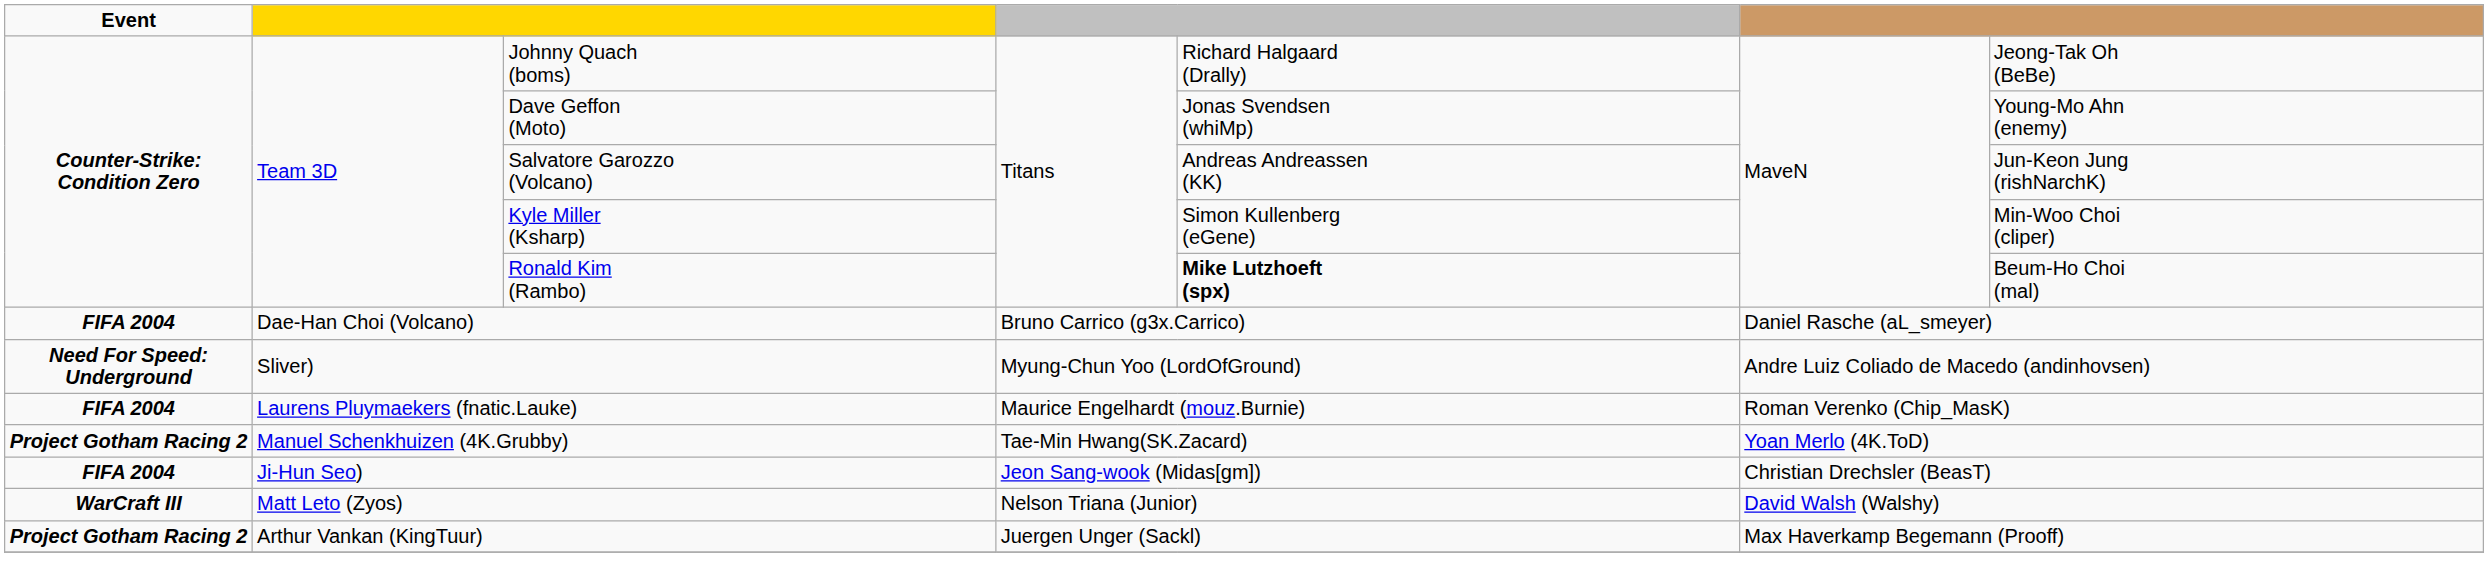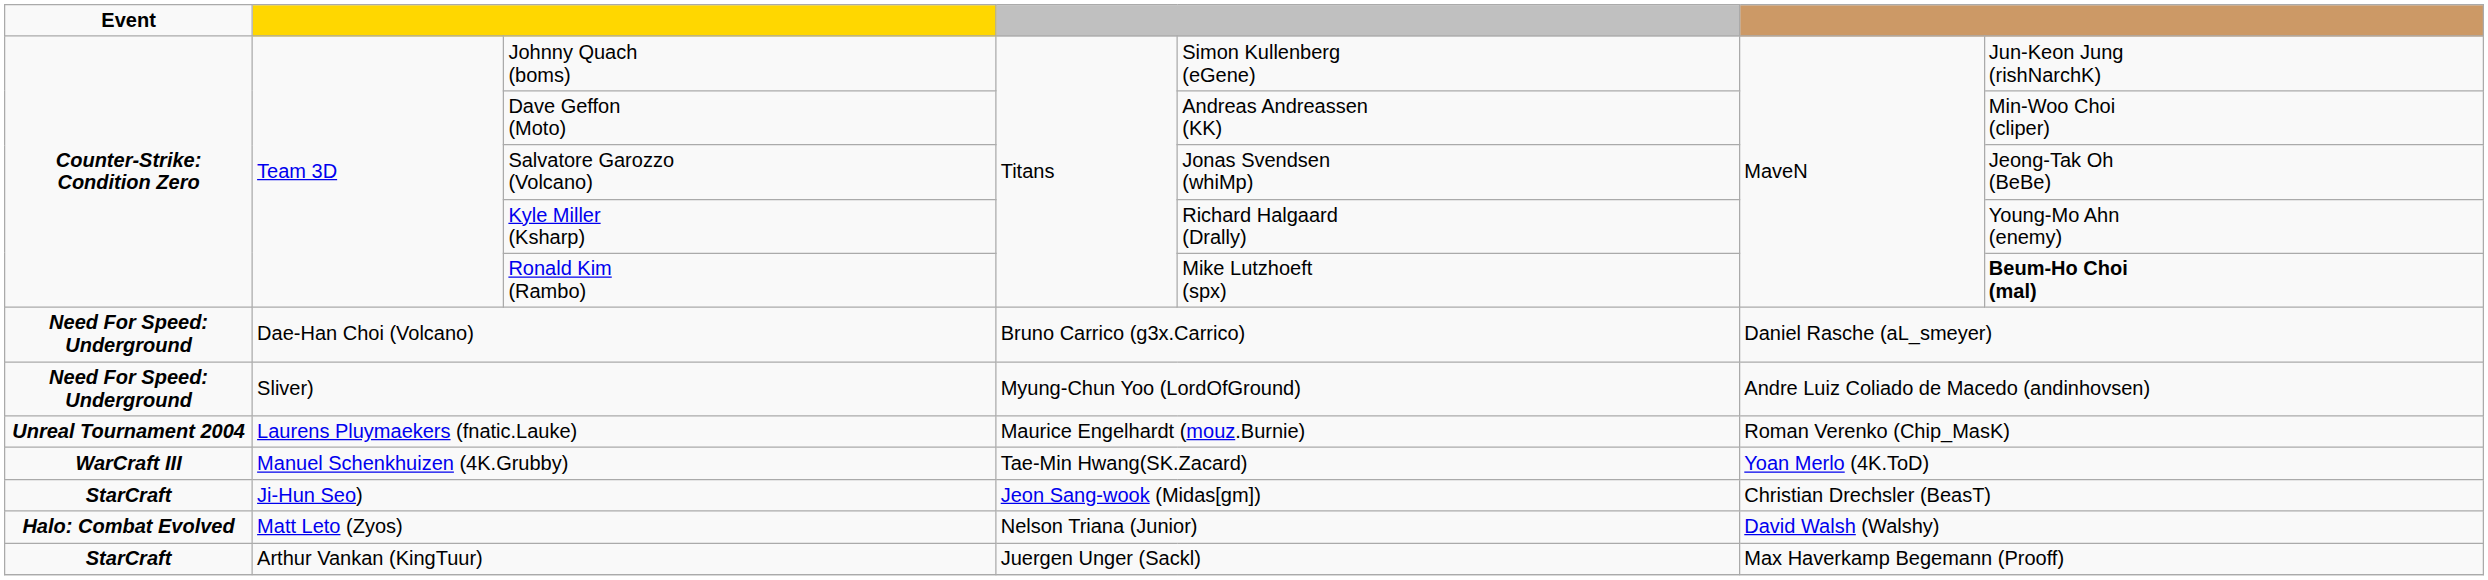 <table class="wikitable" width=100%>
 <tr>
 <td style="text-align:center"  width=10%><strong>Event</strong></td>
 <td colspan="2" style="text-align:center" bgcolor="gold" width=30%></td>
 <td colspan="2" style="text-align:center" bgcolor="silver" width=30%></td>
 <td colspan="2" style="text-align:center" bgcolor="CC9966" width=30%></td>
 </tr>
 <tr>
 <td rowspan="5" align=center><strong><em>Counter-Strike: Condition Zero</em></strong></td>
 <td rowspan="5"><a href='#'>Team 3D</a><br></td>
 <td>Johnny Quach<br>(boms)</td>
 <td rowspan="5">Titans<br></td>
-<td>Richard Halgaard<br>(Drally)</td>
+<td>Simon Kullenberg<br>(eGene)</td>
 <td rowspan="5">MaveN<br></td>
+<td>Jun-Keon Jung<br>(rishNarchK)</td>
+</tr>
+<tr>
+<td>Dave Geffon<br>(Moto)</td>
+<td>Andreas Andreassen<br>(KK)</td>
+<td>Min-Woo Choi<br>(cliper)</td>
+</tr>
+<tr>
+<td>Salvatore Garozzo <br>(Volcano)</td>
+<td>Jonas Svendsen<br>(whiMp)</td>
 <td>Jeong-Tak Oh<br>(BeBe)</td>
 </tr>
 <tr>
-<td>Dave Geffon<br>(Moto)</td>
-<td>Jonas Svendsen<br>(whiMp)</td>
+<td><a href='#'>Kyle Miller</a><br>(Ksharp)</td>
+<td>Richard Halgaard<br>(Drally)</td>
 <td>Young-Mo Ahn<br>(enemy)</td>
 </tr>
 <tr>
-<td>Salvatore Garozzo <br>(Volcano)</td>
-<td>Andreas Andreassen<br>(KK)</td>
-<td>Jun-Keon Jung<br>(rishNarchK)</td>
+<td><a href='#'>Ronald Kim</a><br>(Rambo)</td>
+<td>Mike Lutzhoeft<br>(spx)</td>
+<td><strong>Beum-Ho Choi<br>(mal)</strong></td>
 </tr>
 <tr>
-<td><a href='#'>Kyle Miller</a><br>(Ksharp)</td>
-<td>Simon Kullenberg<br>(eGene)</td>
-<td>Min-Woo Choi<br>(cliper)</td>
-</tr>
-<tr>
-<td><a href='#'>Ronald Kim</a><br>(Rambo)</td>
-<td><strong>Mike Lutzhoeft<br>(spx)</strong></td>
-<td>Beum-Ho Choi<br>(mal)</td>
-</tr>
-<tr>
-<td style="text-align:center"><strong><em>FIFA 2004</em></strong></td>
+<td style="text-align:center"><strong><em>Need For Speed: Underground</em></strong></td>
 <td colspan="2"> Dae-Han Choi (Volcano)</td>
 <td colspan="2"> Bruno Carrico (g3x.Carrico)</td>
 <td colspan="2"> Daniel Rasche (aL_smeyer)</td>
 </tr>
 <tr>
 <td style="text-align:center"><strong><em>Need For Speed: Underground</em></strong></td>
 <td colspan="2">Sliver)</td>
 <td colspan="2"> Myung-Chun Yoo (LordOfGround)</td>
 <td colspan="2"> Andre Luiz Coliado de Macedo (andinhovsen)</td>
 </tr>
 <tr>
-<td style="text-align:center"><strong><em>FIFA 2004</em></strong></td>
+<td style="text-align:center"><strong><em>Unreal Tournament 2004</em></strong></td>
 <td colspan="2"> <a href='#'>Laurens Pluymaekers</a> (fnatic.Lauke)</td>
 <td colspan="2"> Maurice Engelhardt (<a href='#'>mouz</a>.Burnie)</td>
 <td colspan="2"> Roman Verenko (Chip_MasK)</td>
 </tr>
 <tr>
-<td style="text-align:center"><strong><em>Project Gotham Racing 2</em></strong></td>
+<td style="text-align:center"><strong><em>WarCraft III</em></strong></td>
 <td colspan="2"> <a href='#'>Manuel Schenkhuizen</a> (4K.Grubby)</td>
 <td colspan="2"> Tae-Min Hwang(SK.Zacard)</td>
 <td colspan="2"> <a href='#'>Yoan Merlo</a> (4K.ToD)</td>
 </tr>
 <tr>
-<td style="text-align:center"><strong><em>FIFA 2004</em></strong></td>
+<td style="text-align:center"><strong><em>StarCraft</em></strong></td>
 <td colspan="2"> <a href='#'>Ji-Hun Seo</a>)</td>
 <td colspan="2"> <a href='#'>Jeon Sang-wook</a> (Midas[gm])</td>
 <td colspan="2"> Christian Drechsler (BeasT)</td>
 </tr>
 <tr>
-<td style="text-align:center"><strong><em>WarCraft III</em></strong></td>
+<td style="text-align:center"><strong><em>Halo: Combat Evolved</em></strong></td>
 <td colspan="2"> <a href='#'>Matt Leto</a> (Zyos)</td>
 <td colspan="2"> Nelson Triana (Junior)</td>
 <td colspan="2"> <a href='#'>David Walsh</a> (Walshy)</td>
 </tr>
 <tr>
-<td style="text-align:center"><strong><em>Project Gotham Racing 2</em></strong></td>
+<td style="text-align:center"><strong><em>StarCraft</em></strong></td>
 <td colspan="2"> Arthur Vankan (KingTuur)</td>
 <td colspan="2"> Juergen Unger (Sackl)</td>
 <td colspan="2"> Max Haverkamp Begemann (Prooff)</td>
 </tr>
 <tr>
 </tr>
 </table>
